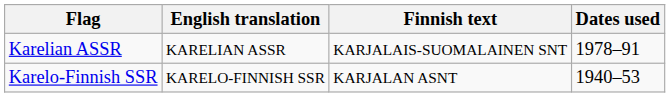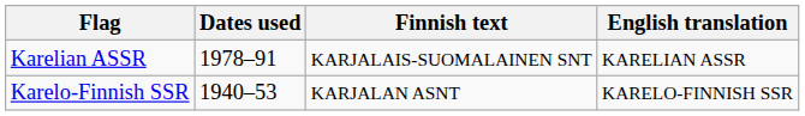 <table class="wikitable sortable noresize">
 <tr>
 <th>Flag</th>
+<th>Dates used</th>
+<th>Finnish text</th>
 <th>English translation</th>
-<th>Finnish text</th>
-<th>Dates used</th>
 </tr>
 <tr>
 <td> <a href='#'>Karelian ASSR</a></td>
+<td>1978–91</td>
+<td><small>KARJALAIS-SUOMALAINEN SNT</small></td>
 <td><small>KARELIAN ASSR</small></td>
-<td><small>KARJALAIS-SUOMALAINEN SNT</small></td>
-<td>1978–91</td>
 </tr>
 <tr>
 <td> <a href='#'>Karelo-Finnish SSR</a></td>
+<td>1940–53</td>
+<td><small>KARJALAN ASNT</small></td>
 <td><small>KARELO-FINNISH SSR</small></td>
-<td><small>KARJALAN ASNT</small></td>
-<td>1940–53</td>
 </tr>
 </table>
